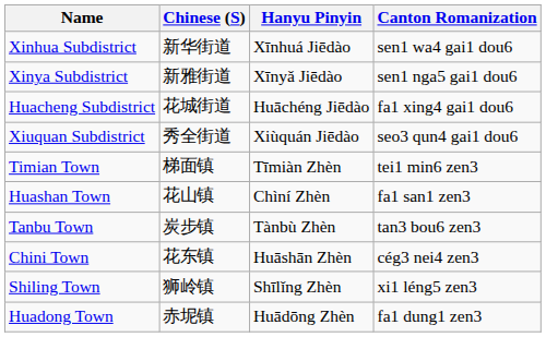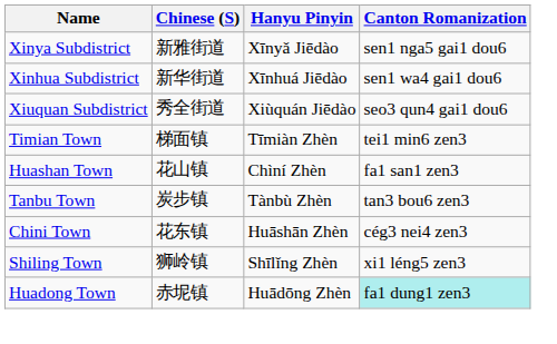 <table class="wikitable">
 <tr>
 <th>Name</th>
 <th><a href='#'>Chinese</a> (<a href='#'>S</a>)</th>
 <th><a href='#'>Hanyu Pinyin</a></th>
 <th><a href='#'>Canton Romanization</a></th>
 </tr>
 <tr>
-<td><a href='#'>Xinhua Subdistrict</a></td>
-<td>新华街道</td>
-<td>Xīnhuá Jiēdào</td>
-<td>sen1 wa4 gai1 dou6</td>
-</tr>
-<tr>
 <td><a href='#'>Xinya Subdistrict</a></td>
 <td>新雅街道</td>
 <td>Xīnyǎ Jiēdào</td>
 <td>sen1 nga5 gai1 dou6</td>
 </tr>
 <tr>
-<td><a href='#'>Huacheng Subdistrict</a></td>
-<td>花城街道</td>
-<td>Huāchéng Jiēdào</td>
-<td>fa1 xing4 gai1 dou6</td>
+<td><a href='#'>Xinhua Subdistrict</a></td>
+<td>新华街道</td>
+<td>Xīnhuá Jiēdào</td>
+<td>sen1 wa4 gai1 dou6</td>
 </tr>
 <tr>
 <td><a href='#'>Xiuquan Subdistrict</a></td>
 <td>秀全街道</td>
 <td>Xiùquán Jiēdào</td>
 <td>seo3 qun4 gai1 dou6</td>
 </tr>
 <tr>
 <td><a href='#'>Timian Town</a></td>
 <td>梯面镇</td>
 <td>Tīmiàn Zhèn</td>
 <td>tei1 min6 zen3</td>
 </tr>
 <tr>
 <td><a href='#'>Huashan Town</a></td>
 <td>花山镇</td>
 <td>Chìní Zhèn</td>
 <td>fa1 san1 zen3</td>
 </tr>
 <tr>
 <td><a href='#'>Tanbu Town</a></td>
 <td>炭步镇</td>
 <td>Tànbù Zhèn</td>
 <td>tan3 bou6 zen3</td>
 </tr>
 <tr>
 <td><a href='#'>Chini Town</a></td>
 <td>花东镇</td>
 <td>Huāshān Zhèn</td>
 <td>cég3 nei4 zen3</td>
 </tr>
 <tr>
 <td><a href='#'>Shiling Town</a></td>
 <td>狮岭镇</td>
 <td>Shīlǐng Zhèn</td>
 <td>xi1 léng5 zen3</td>
 </tr>
 <tr>
 <td><a href='#'>Huadong Town</a></td>
 <td>赤坭镇</td>
 <td>Huādōng Zhèn</td>
-<td>fa1 dung1 zen3</td>
+<td style="background: paleturquoise;">fa1 dung1 zen3</td>
 </tr>
 </table>
